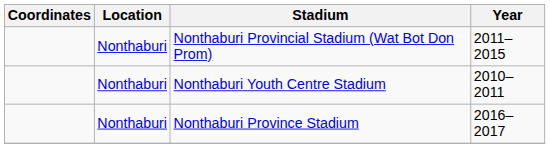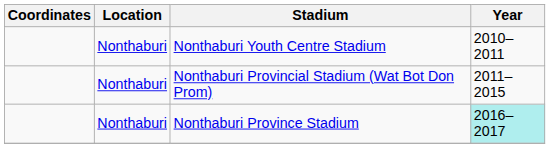 <table class="wikitable sortable">
 <tr>
 <th>Coordinates</th>
 <th>Location</th>
 <th>Stadium</th>
 <th>Year</th>
 </tr>
 <tr>
 <td></td>
 <td><a href='#'>Nonthaburi</a></td>
+<td><a href='#'>Nonthaburi Youth Centre Stadium</a></td>
+<td>2010–2011</td>
+</tr>
+<tr>
+<td></td>
+<td><a href='#'>Nonthaburi</a></td>
 <td><a href='#'>Nonthaburi Provincial Stadium (Wat Bot Don Prom)</a></td>
 <td>2011–2015</td>
 </tr>
 <tr>
 <td></td>
 <td><a href='#'>Nonthaburi</a></td>
-<td><a href='#'>Nonthaburi Youth Centre Stadium</a></td>
-<td>2010–2011</td>
-</tr>
-<tr>
-<td></td>
-<td><a href='#'>Nonthaburi</a></td>
 <td><a href='#'>Nonthaburi Province Stadium</a></td>
-<td>2016–2017</td>
+<td style="background: paleturquoise;">2016–2017</td>
 </tr>
 <tr>
 </tr>
 </table>
